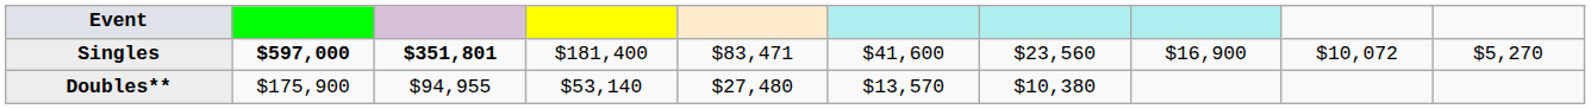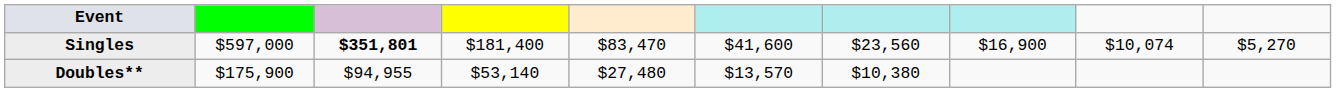 <table class="wikitable nowrap" style=font-size:90%;text-align:center>
 <tr>
 <td style="width:130px; background:#dfe2e9;"><strong>Event</strong></td>
 <td style="width:80px; background:lime;"></td>
 <td style="width:85px; background:thistle;"></td>
 <td style="width:85px; background:#ff0;"></td>
 <td style="width:85px; background:#ffebcd;"></td>
 <td style="width:85px; background:#afeeee;"></td>
 <td style="width:85px; background:#afeeee;"></td>
 <td style="width:85px; background:#afeeee;"></td>
 <td width=85></td>
 <td width=85></td>
 </tr>
 <tr>
 <th style=background:#ededed>Singles</th>
-<td><strong>$597,000</strong></td>
+<td>$597,000</td>
 <td><strong>$351,801</strong></td>
 <td>$181,400</td>
-<td>$83,471</td>
+<td>$83,470</td>
 <td>$41,600</td>
 <td>$23,560</td>
 <td>$16,900</td>
-<td>$10,072</td>
+<td>$10,074</td>
 <td>$5,270</td>
 </tr>
 <tr>
 <th style=background:#ededed>Doubles**</th>
 <td>$175,900</td>
 <td>$94,955</td>
 <td>$53,140</td>
 <td>$27,480</td>
 <td>$13,570</td>
 <td>$10,380</td>
 <td></td>
 <td></td>
 <td></td>
 </tr>
 </table>
